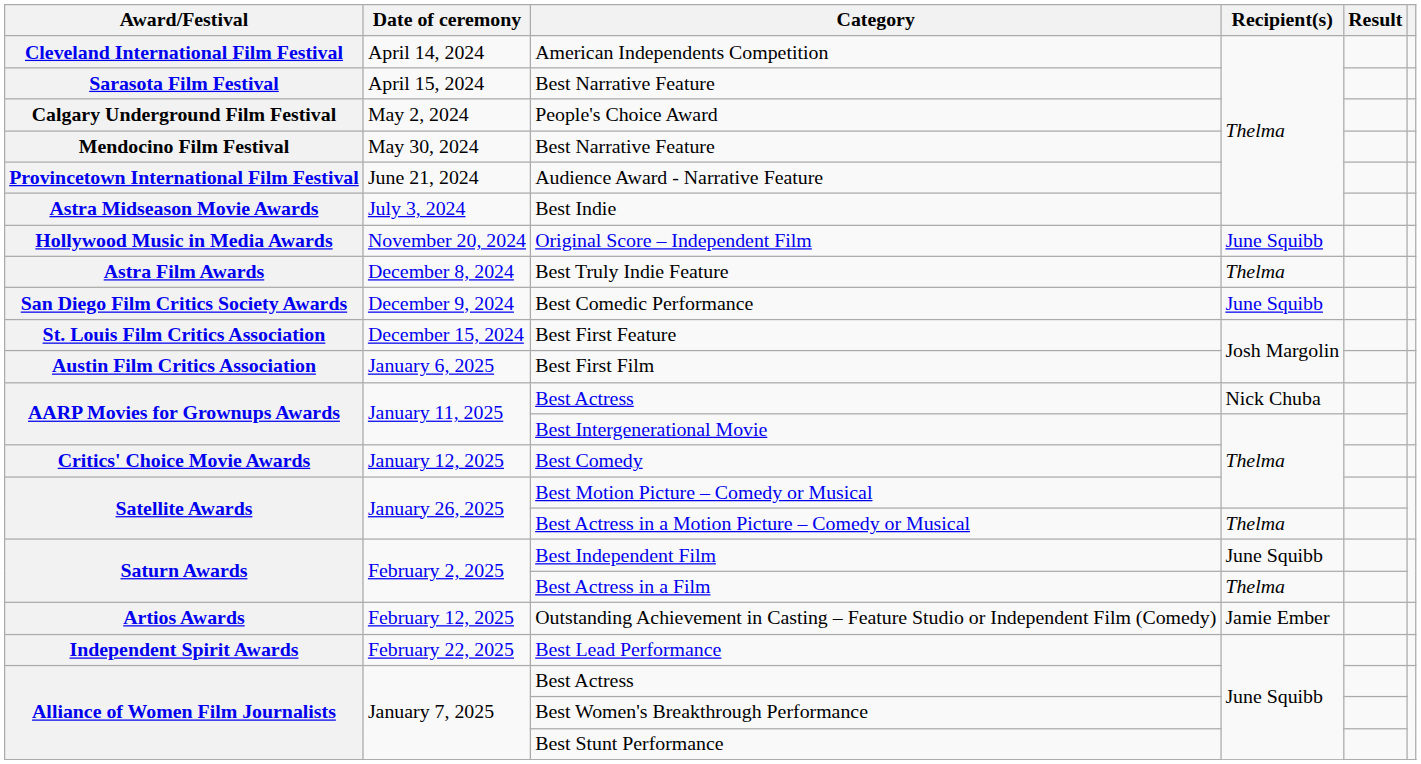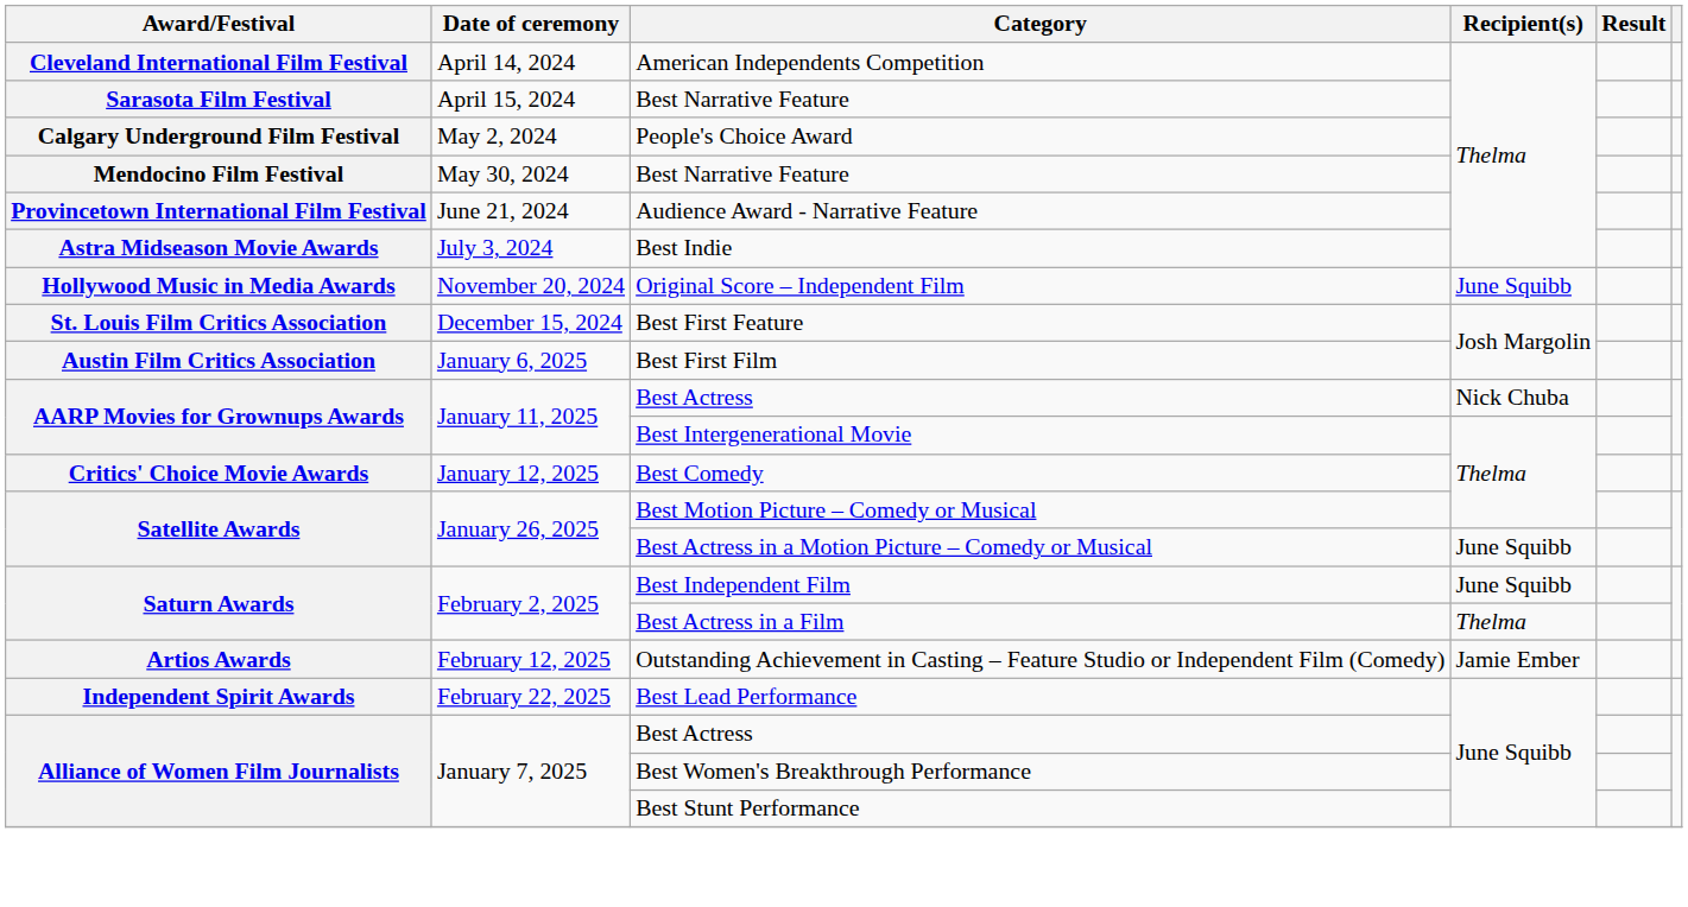 <table class="wikitable sortable plainrowheaders">
 <tr>
 <th scope="col">Award/Festival</th>
 <th scope="col">Date of ceremony</th>
 <th scope="col">Category</th>
 <th scope="col">Recipient(s)</th>
 <th scope="col">Result</th>
 <th class="unsortable" scope="col"></th>
 </tr>
 <tr>
 <th scope="row"><a href='#'>Cleveland International Film Festival</a></th>
 <td>April 14, 2024</td>
 <td>American Independents Competition</td>
 <td rowspan="6"><em>Thelma</em></td>
 <td></td>
 <td align="center"></td>
 </tr>
 <tr>
 <th scope="row"><a href='#'>Sarasota Film Festival</a></th>
 <td>April 15, 2024</td>
 <td>Best Narrative Feature</td>
 <td></td>
 <td align="center"></td>
 </tr>
 <tr>
 <th scope="row">Calgary Underground Film Festival</th>
 <td>May 2, 2024</td>
 <td>People's Choice Award</td>
 <td></td>
 <td align="center"></td>
 </tr>
 <tr>
 <th scope="row">Mendocino Film Festival</th>
 <td>May 30, 2024</td>
 <td>Best Narrative Feature</td>
 <td></td>
 <td align="center"></td>
 </tr>
 <tr>
 <th scope="row"><a href='#'>Provincetown International Film Festival</a></th>
 <td>June 21, 2024</td>
 <td>Audience Award - Narrative Feature</td>
 <td></td>
 <td align="center"></td>
 </tr>
 <tr>
 <th scope="row"><a href='#'>Astra Midseason Movie Awards</a></th>
 <td><a href='#'>July 3, 2024</a></td>
 <td>Best Indie</td>
 <td></td>
 <td align="center"></td>
 </tr>
 <tr>
 <th scope="row"><a href='#'>Hollywood Music in Media Awards</a></th>
 <td><a href='#'>November 20, 2024</a></td>
 <td><a href='#'>Original Score – Independent Film</a></td>
 <td><a href='#'>June Squibb</a></td>
 <td></td>
 <td align="center"></td>
 </tr>
 <tr>
-<th scope="row"><a href='#'>Astra Film Awards</a></th>
-<td><a href='#'>December 8, 2024</a></td>
-<td>Best Truly Indie Feature</td>
-<td><em>Thelma</em></td>
-<td></td>
-<td align="center"></td>
-</tr>
-<tr>
-<th scope="row"><a href='#'>San Diego Film Critics Society Awards</a></th>
-<td><a href='#'>December 9, 2024</a></td>
-<td>Best Comedic Performance</td>
-<td><a href='#'>June Squibb</a></td>
-<td></td>
-<td align="center"></td>
-</tr>
-<tr>
 <th rowspan="1" scope="row"><a href='#'>St. Louis Film Critics Association</a></th>
 <td rowspan="1"><a href='#'>December 15, 2024</a></td>
 <td>Best First Feature</td>
 <td rowspan="2">Josh Margolin</td>
 <td></td>
 <td align="center" rowspan="1"></td>
 </tr>
 <tr>
 <th scope="row"><a href='#'>Austin Film Critics Association</a></th>
 <td><a href='#'>January 6, 2025</a></td>
 <td>Best First Film</td>
 <td></td>
 <td align="center"></td>
 </tr>
 <tr>
 <th rowspan="2" scope="row"><a href='#'>AARP Movies for Grownups Awards</a></th>
 <td rowspan="2"><a href='#'>January 11, 2025</a></td>
 <td><a href='#'>Best Actress</a></td>
 <td>Nick Chuba</td>
 <td></td>
 <td rowspan="2" align="center"></td>
 </tr>
 <tr>
 <td><a href='#'>Best Intergenerational Movie</a></td>
 <td rowspan="3"><em>Thelma</em></td>
 <td></td>
 </tr>
 <tr>
 <th scope="row" rowspan="1"><a href='#'>Critics' Choice Movie Awards</a></th>
 <td rowspan="1"><a href='#'>January 12, 2025</a></td>
 <td><a href='#'>Best Comedy</a></td>
 <td></td>
 <td rowspan="1" align="center"></td>
 </tr>
 <tr>
 <th rowspan="2" scope="row"><a href='#'>Satellite Awards</a></th>
 <td rowspan="2"><a href='#'>January 26, 2025</a></td>
 <td><a href='#'>Best Motion Picture – Comedy or Musical</a></td>
 <td></td>
 <td rowspan="2" align="center"></td>
 </tr>
 <tr>
 <td><a href='#'>Best Actress in a Motion Picture – Comedy or Musical</a></td>
-<td><em>Thelma</em></td>
+<td>June Squibb</td>
 <td></td>
 </tr>
 <tr>
 <th rowspan="2" scope="row"><a href='#'>Saturn Awards</a></th>
 <td rowspan="2"><a href='#'>February 2, 2025</a></td>
 <td><a href='#'>Best Independent Film</a></td>
 <td>June Squibb</td>
 <td></td>
 <td rowspan="2" align="center"></td>
 </tr>
 <tr>
 <td><a href='#'>Best Actress in a Film</a></td>
 <td><em>Thelma</em></td>
 <td></td>
 </tr>
 <tr>
 <th scope="row"><a href='#'>Artios Awards</a></th>
 <td><a href='#'>February 12, 2025</a></td>
 <td>Outstanding Achievement in Casting – Feature Studio or Independent Film (Comedy)</td>
 <td>Jamie Ember</td>
 <td></td>
 <td align="center"></td>
 </tr>
 <tr>
 <th scope="row" rowspan="1"><a href='#'>Independent Spirit Awards</a></th>
 <td rowspan="1"><a href='#'>February 22, 2025</a></td>
 <td><a href='#'>Best Lead Performance</a></td>
 <td rowspan="5">June Squibb</td>
 <td></td>
 <td align="center" rowspan="1"></td>
 </tr>
 <tr>
 <th rowspan="3" scope="row"><a href='#'>Alliance of Women Film Journalists</a></th>
 <td rowspan="3">January 7, 2025</td>
 <td>Best Actress</td>
 <td></td>
 <td align="center" rowspan="3"></td>
 </tr>
 <tr>
 <td>Best Women's Breakthrough Performance</td>
 <td></td>
 </tr>
 <tr>
 <td>Best Stunt Performance</td>
 <td></td>
 </tr>
 <tr>
 </tr>
 </table>
